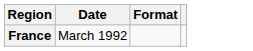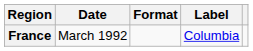 <table class="wikitable plainrowheaders">
 <tr>
 <th scope="col">Region</th>
 <th scope="col">Date</th>
 <th scope="col">Format</th>
+<th scope="col">Label</th>
 <th scope="col"></th>
 </tr>
 <tr>
 <th scope="row">France</th>
 <td>March 1992</td>
 <td></td>
+<td><a href='#'>Columbia</a></td>
 <td align="center"></td>
 </tr>
 </table>
